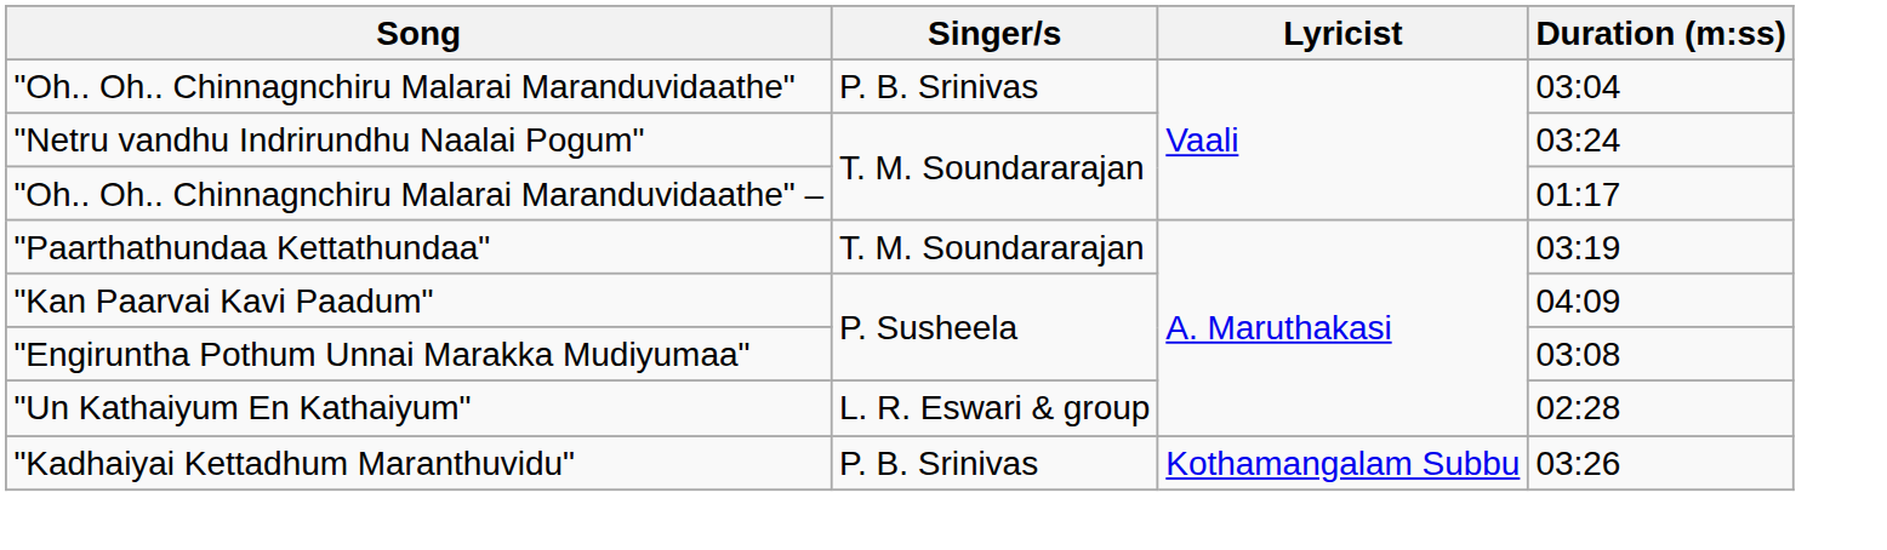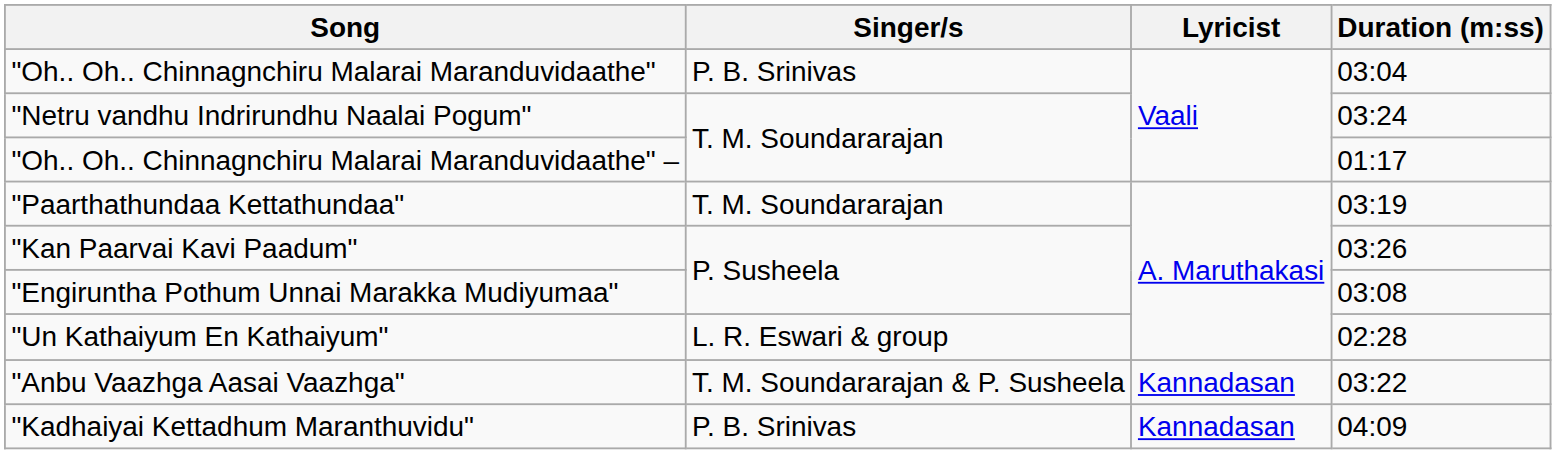 <table class="wikitable" style="font-size:95%;">
 <tr>
 <th>Song</th>
 <th>Singer/s</th>
 <th>Lyricist</th>
 <th>Duration (m:ss)</th>
 </tr>
 <tr>
 <td>"Oh.. Oh.. Chinnagnchiru Malarai Maranduvidaathe"</td>
 <td>P. B. Srinivas</td>
 <td rowspan=3><a href='#'>Vaali</a></td>
 <td>03:04</td>
 </tr>
 <tr>
 <td>"Netru vandhu Indrirundhu Naalai Pogum"</td>
 <td rowspan=2>T. M. Soundararajan</td>
 <td>03:24</td>
 </tr>
 <tr>
 <td>"Oh.. Oh.. Chinnagnchiru Malarai Maranduvidaathe" – </td>
 <td>01:17</td>
 </tr>
 <tr>
 <td>"Paarthathundaa Kettathundaa"</td>
 <td>T. M. Soundararajan</td>
 <td rowspan=4><a href='#'>A. Maruthakasi</a></td>
 <td>03:19</td>
 </tr>
 <tr>
 <td>"Kan Paarvai Kavi Paadum"</td>
 <td rowspan=2>P. Susheela</td>
-<td>04:09</td>
+<td>03:26</td>
 </tr>
 <tr>
 <td>"Engiruntha Pothum Unnai Marakka Mudiyumaa"</td>
 <td>03:08</td>
 </tr>
 <tr>
 <td>"Un Kathaiyum En Kathaiyum"</td>
 <td>L. R. Eswari & group</td>
 <td>02:28</td>
 </tr>
 <tr>
+<td>"Anbu Vaazhga Aasai Vaazhga"</td>
+<td>T. M. Soundararajan & P. Susheela</td>
+<td><a href='#'>Kannadasan</a></td>
+<td>03:22</td>
+</tr>
+<tr>
 <td>"Kadhaiyai Kettadhum Maranthuvidu"</td>
 <td>P. B. Srinivas</td>
-<td><a href='#'>Kothamangalam Subbu</a></td>
-<td>03:26</td>
+<td><a href='#'>Kannadasan</a></td>
+<td>04:09</td>
 </tr>
 </table>
